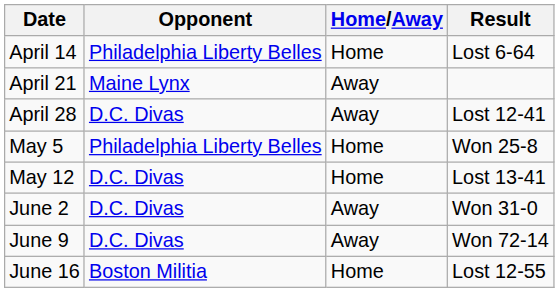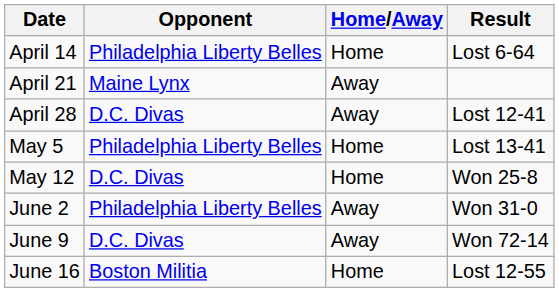 <table class="wikitable">
 <tr>
 <th>Date</th>
 <th>Opponent</th>
 <th><a href='#'>Home</a>/<a href='#'>Away</a></th>
 <th>Result</th>
 </tr>
 <tr>
 <td>April 14</td>
 <td><a href='#'>Philadelphia Liberty Belles</a></td>
 <td>Home</td>
 <td>Lost 6-64</td>
 </tr>
 <tr>
 <td>April 21</td>
 <td><a href='#'>Maine Lynx</a></td>
 <td>Away</td>
 <td></td>
 </tr>
 <tr>
 <td>April 28</td>
 <td><a href='#'>D.C. Divas</a></td>
 <td>Away</td>
 <td>Lost 12-41</td>
 </tr>
 <tr>
 <td>May 5</td>
 <td><a href='#'>Philadelphia Liberty Belles</a></td>
 <td>Home</td>
-<td>Won 25-8</td>
+<td>Lost 13-41</td>
 </tr>
 <tr>
 <td>May 12</td>
 <td><a href='#'>D.C. Divas</a></td>
 <td>Home</td>
-<td>Lost 13-41</td>
+<td>Won 25-8</td>
 </tr>
 <tr>
 <td>June 2</td>
-<td><a href='#'>D.C. Divas</a></td>
+<td><a href='#'>Philadelphia Liberty Belles</a></td>
 <td>Away</td>
 <td>Won 31-0</td>
 </tr>
 <tr>
 <td>June 9</td>
 <td><a href='#'>D.C. Divas</a></td>
 <td>Away</td>
 <td>Won 72-14</td>
 </tr>
 <tr>
 <td>June 16</td>
 <td><a href='#'>Boston Militia</a></td>
 <td>Home</td>
 <td>Lost 12-55</td>
 </tr>
 </table>
